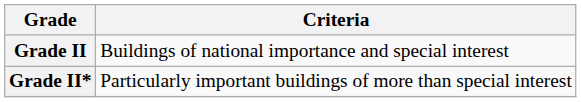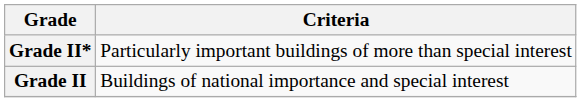 <table class="wikitable">
 <tr>
 <th scope="col">Grade</th>
 <th scope="col">Criteria</th>
 </tr>
 <tr>
+<th>Grade II*</th>
+<td>Particularly important buildings of more than special interest</td>
+</tr>
+<tr>
 <th>Grade II</th>
 <td>Buildings of national importance and special interest</td>
 </tr>
 <tr>
-<th>Grade II*</th>
-<td>Particularly important buildings of more than special interest</td>
-</tr>
-<tr>
 </tr>
 </table>
